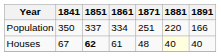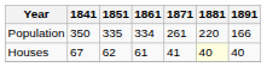 <table class="wikitable">
 <tr>
 <th>Year</th>
 <th>1841</th>
 <th>1851</th>
 <th>1861</th>
 <th>1871</th>
 <th>1881</th>
 <th>1891</th>
 </tr>
 <tr>
 <td>Population</td>
 <td>350</td>
-<td>337</td>
+<td>335</td>
 <td>334</td>
-<td>251</td>
+<td>261</td>
 <td>220</td>
 <td>166</td>
 </tr>
 <tr>
 <td>Houses</td>
 <td>67</td>
-<td><strong>62</strong></td>
+<td>62</td>
 <td>61</td>
-<td>48</td>
+<td>41</td>
 <td style="background: lightyellow;">40</td>
 <td>40</td>
 </tr>
 <tr>
 </tr>
 </table>
